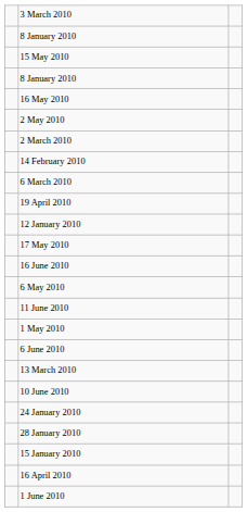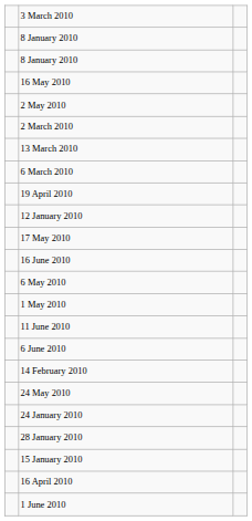 <table class="wikitable" style="font-size: 80%; float: left; width: 26em; margin-right: 1em; height: 700px">
 <tr>
 <td></td>
 <td>3 March 2010</td>
 <td></td>
 </tr>
 <tr>
 <td></td>
 <td>8 January 2010</td>
-<td></td>
-</tr>
-<tr>
-<td></td>
-<td>15 May 2010</td>
 <td></td>
 </tr>
 <tr>
 <td></td>
 <td>8 January 2010</td>
 <td></td>
 </tr>
 <tr>
 <td></td>
 <td>16 May 2010</td>
 <td></td>
 </tr>
 <tr>
 <td></td>
 <td>2 May 2010</td>
 <td></td>
 </tr>
 <tr>
 <td></td>
 <td>2 March 2010</td>
 <td></td>
 </tr>
 <tr>
 <td></td>
-<td>14 February 2010</td>
+<td>13 March 2010</td>
 <td></td>
 </tr>
 <tr>
 <td></td>
 <td>6 March 2010</td>
 <td></td>
 </tr>
 <tr>
 <td></td>
 <td>19 April 2010</td>
 <td></td>
 </tr>
 <tr>
 <td></td>
 <td>12 January 2010</td>
 <td></td>
 </tr>
 <tr>
 <td></td>
 <td>17 May 2010</td>
 <td></td>
 </tr>
 <tr>
 <td></td>
 <td>16 June 2010</td>
 <td></td>
 </tr>
 <tr>
 <td></td>
 <td>6 May 2010</td>
 <td></td>
 </tr>
 <tr>
 <td></td>
-<td>11 June 2010</td>
+<td>1 May 2010</td>
 <td></td>
 </tr>
 <tr>
 <td></td>
-<td>1 May 2010</td>
+<td>11 June 2010</td>
 <td></td>
 </tr>
 <tr>
 <td></td>
 <td>6 June 2010</td>
 <td></td>
 </tr>
 <tr>
 <td></td>
-<td>13 March 2010</td>
+<td>14 February 2010</td>
 <td></td>
 </tr>
 <tr>
 <td></td>
-<td>10 June 2010</td>
+<td>24 May 2010</td>
 <td></td>
 </tr>
 <tr>
 <td></td>
 <td>24 January 2010</td>
 <td></td>
 </tr>
 <tr>
 <td></td>
 <td>28 January 2010</td>
 <td></td>
 </tr>
 <tr>
 <td></td>
 <td>15 January 2010</td>
 <td></td>
 </tr>
 <tr>
 <td></td>
 <td>16 April 2010</td>
 <td></td>
 </tr>
 <tr>
 <td></td>
 <td>1 June 2010</td>
 <td></td>
 </tr>
 </table>
